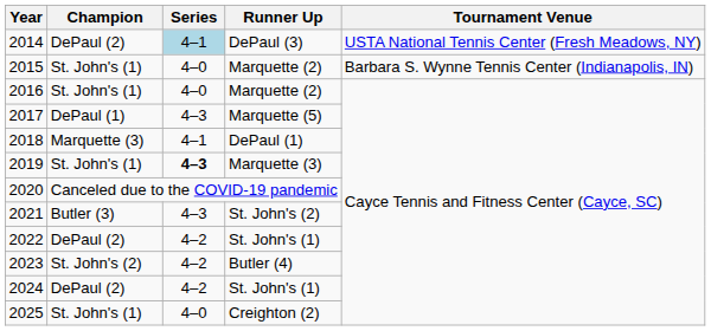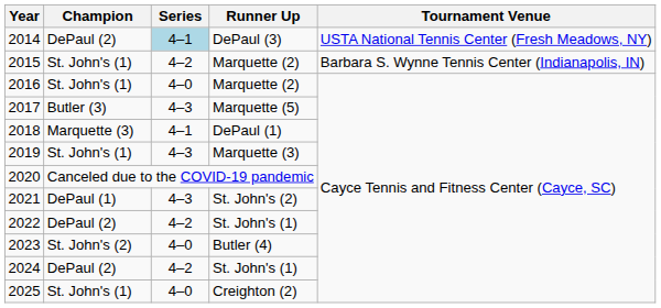 <table class="wikitable" sortable">
 <tr>
 <th>Year</th>
 <th>Champion</th>
 <th>Series</th>
 <th>Runner Up</th>
 <th>Tournament Venue</th>
 </tr>
 <tr>
 <td>2014</td>
 <td>DePaul (2)</td>
 <td style="background: lightblue; text-align:center">4–1</td>
 <td>DePaul (3)</td>
 <td><a href='#'>USTA National Tennis Center</a> (<a href='#'>Fresh Meadows, NY</a>)</td>
 </tr>
 <tr>
 <td>2015</td>
 <td>St. John's (1)</td>
-<td style="text-align:center">4–0</td>
+<td style="text-align:center">4–2</td>
 <td>Marquette (2)</td>
 <td>Barbara S. Wynne Tennis Center (<a href='#'>Indianapolis, IN</a>)</td>
 </tr>
 <tr>
 <td>2016</td>
 <td>St. John's (1)</td>
 <td style="text-align:center">4–0</td>
 <td>Marquette (2)</td>
 <td rowspan="10">Cayce Tennis and Fitness Center (<a href='#'>Cayce, SC</a>)</td>
 </tr>
 <tr>
 <td>2017</td>
-<td>DePaul (1)</td>
+<td>Butler (3)</td>
 <td style="text-align:center">4–3</td>
 <td>Marquette (5)</td>
 </tr>
 <tr>
 <td>2018</td>
 <td>Marquette (3)</td>
 <td style="text-align:center">4–1</td>
 <td>DePaul (1)</td>
 </tr>
 <tr>
 <td>2019</td>
 <td>St. John's (1)</td>
-<td style="text-align:center"><strong>4–3</strong></td>
+<td style="text-align:center">4–3</td>
 <td>Marquette (3)</td>
 </tr>
 <tr>
 <td>2020</td>
 <td colspan="3">Canceled due to the <a href='#'>COVID-19 pandemic</a></td>
 </tr>
 <tr>
 <td>2021</td>
-<td>Butler (3)</td>
+<td>DePaul (1)</td>
 <td style="text-align:center">4–3</td>
 <td>St. John's (2)</td>
 </tr>
 <tr>
 <td>2022</td>
 <td>DePaul (2)</td>
 <td style="text-align:center">4–2</td>
 <td>St. John's (1)</td>
 </tr>
 <tr>
 <td>2023</td>
 <td>St. John's (2)</td>
-<td style="text-align:center">4–2</td>
+<td style="text-align:center">4–0</td>
 <td>Butler (4)</td>
 </tr>
 <tr>
 <td>2024</td>
 <td>DePaul (2)</td>
 <td style="text-align:center">4–2</td>
 <td>St. John's (1)</td>
 </tr>
 <tr>
 <td>2025</td>
 <td>St. John's (1)</td>
 <td style="text-align:center">4–0</td>
 <td>Creighton (2)</td>
 </tr>
 </table>
